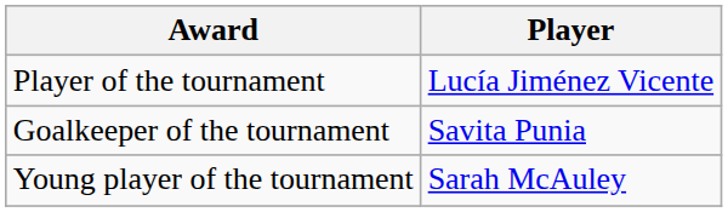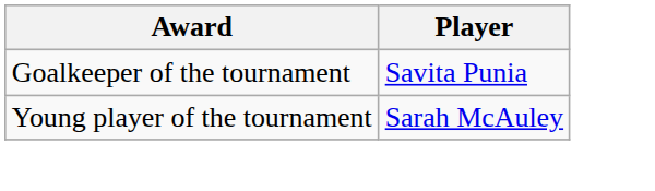 <table class="wikitable">
 <tr>
 <th>Award</th>
 <th>Player</th>
-</tr>
-<tr>
-<td>Player of the tournament</td>
-<td> <a href='#'>Lucía Jiménez Vicente</a></td>
 </tr>
 <tr>
 <td>Goalkeeper of the tournament</td>
 <td> <a href='#'>Savita Punia</a></td>
 </tr>
 <tr>
 <td>Young player of the tournament</td>
 <td> <a href='#'>Sarah McAuley</a></td>
 </tr>
 </table>
